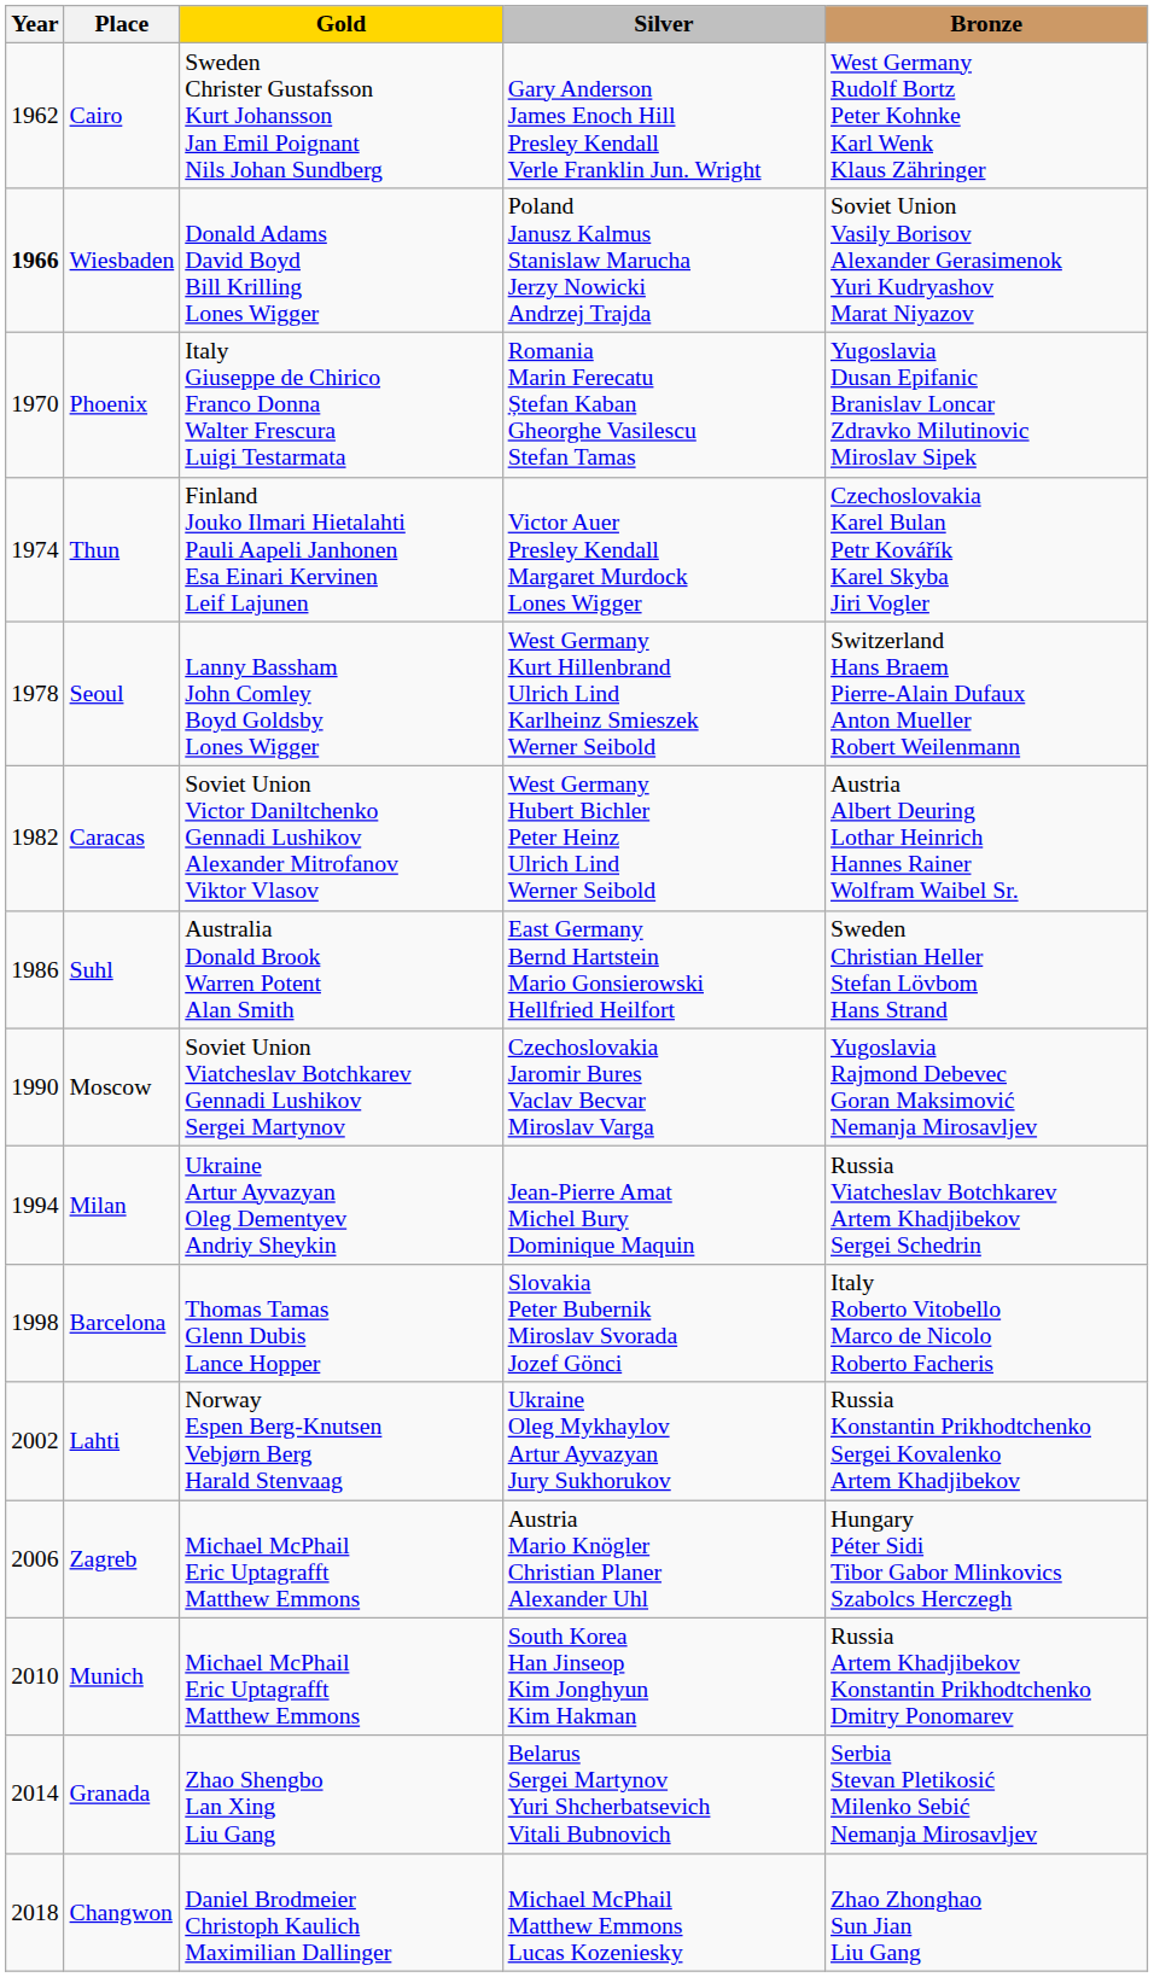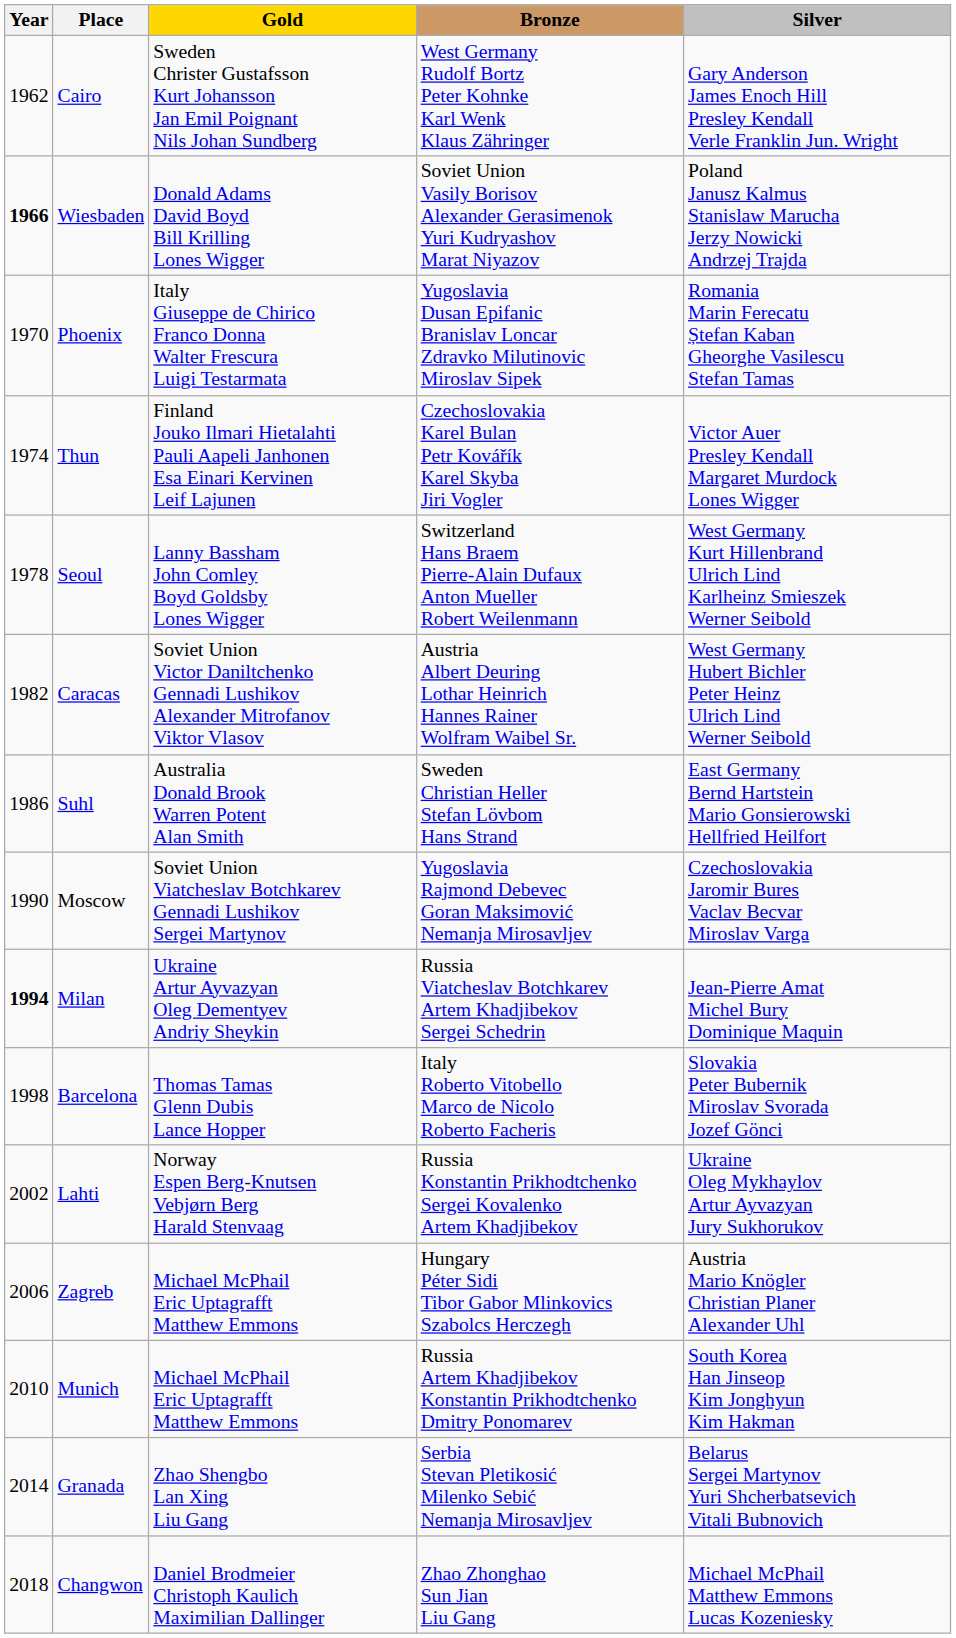 <table class="wikitable">
 <tr>
 <th>Year</th>
 <th>Place</th>
 <th style="background:gold"    width="210">Gold</th>
+<th style="background:#cc9966" width="210">Bronze</th>
 <th style="background:silver"  width="210">Silver</th>
-<th style="background:#cc9966" width="210">Bronze</th>
 </tr>
 <tr>
 <td>1962</td>
 <td> <a href='#'>Cairo</a></td>
 <td> Sweden<br>Christer Gustafsson<br><a href='#'>Kurt Johansson</a><br><a href='#'>Jan Emil Poignant</a><br><a href='#'>Nils Johan Sundberg</a></td>
+<td> <a href='#'>West Germany</a><br><a href='#'>Rudolf Bortz</a><br><a href='#'>Peter Kohnke</a><br><a href='#'>Karl Wenk</a><br><a href='#'>Klaus Zähringer</a></td>
 <td><br><a href='#'>Gary Anderson</a><br><a href='#'>James Enoch Hill</a><br><a href='#'>Presley Kendall</a><br><a href='#'>Verle Franklin Jun. Wright</a></td>
-<td> <a href='#'>West Germany</a><br><a href='#'>Rudolf Bortz</a><br><a href='#'>Peter Kohnke</a><br><a href='#'>Karl Wenk</a><br><a href='#'>Klaus Zähringer</a></td>
 </tr>
 <tr>
 <td><strong>1966</strong></td>
 <td> <a href='#'>Wiesbaden</a></td>
 <td><br><a href='#'>Donald Adams</a><br><a href='#'>David Boyd</a><br><a href='#'>Bill Krilling</a><br><a href='#'>Lones Wigger</a></td>
+<td> Soviet Union<br><a href='#'>Vasily Borisov</a><br><a href='#'>Alexander Gerasimenok</a><br><a href='#'>Yuri Kudryashov</a><br><a href='#'>Marat Niyazov</a></td>
 <td> Poland<br><a href='#'>Janusz Kalmus</a><br><a href='#'>Stanislaw Marucha</a><br><a href='#'>Jerzy Nowicki</a><br><a href='#'>Andrzej Trajda</a></td>
-<td> Soviet Union<br><a href='#'>Vasily Borisov</a><br><a href='#'>Alexander Gerasimenok</a><br><a href='#'>Yuri Kudryashov</a><br><a href='#'>Marat Niyazov</a></td>
 </tr>
 <tr>
 <td>1970</td>
 <td> <a href='#'>Phoenix</a></td>
 <td> Italy<br><a href='#'>Giuseppe de Chirico</a><br><a href='#'>Franco Donna</a><br><a href='#'>Walter Frescura</a><br><a href='#'>Luigi Testarmata</a></td>
+<td> <a href='#'>Yugoslavia</a><br><a href='#'>Dusan Epifanic</a><br><a href='#'>Branislav Loncar</a><br><a href='#'>Zdravko Milutinovic</a><br><a href='#'>Miroslav Sipek</a></td>
 <td> <a href='#'>Romania</a><br><a href='#'>Marin Ferecatu</a><br><a href='#'>Ștefan Kaban</a><br><a href='#'>Gheorghe Vasilescu</a><br><a href='#'>Stefan Tamas</a></td>
-<td> <a href='#'>Yugoslavia</a><br><a href='#'>Dusan Epifanic</a><br><a href='#'>Branislav Loncar</a><br><a href='#'>Zdravko Milutinovic</a><br><a href='#'>Miroslav Sipek</a></td>
 </tr>
 <tr>
 <td>1974</td>
 <td> <a href='#'>Thun</a></td>
 <td> Finland<br><a href='#'>Jouko Ilmari Hietalahti</a><br><a href='#'>Pauli Aapeli Janhonen</a><br><a href='#'>Esa Einari Kervinen</a><br><a href='#'>Leif Lajunen</a></td>
+<td> <a href='#'>Czechoslovakia</a><br><a href='#'>Karel Bulan</a><br><a href='#'>Petr Kovářík</a><br><a href='#'>Karel Skyba</a><br><a href='#'>Jiri Vogler</a></td>
 <td><br><a href='#'>Victor Auer</a><br><a href='#'>Presley Kendall</a><br><a href='#'>Margaret Murdock</a><br><a href='#'>Lones Wigger</a></td>
-<td> <a href='#'>Czechoslovakia</a><br><a href='#'>Karel Bulan</a><br><a href='#'>Petr Kovářík</a><br><a href='#'>Karel Skyba</a><br><a href='#'>Jiri Vogler</a></td>
 </tr>
 <tr>
 <td>1978</td>
 <td> <a href='#'>Seoul</a></td>
 <td><br><a href='#'>Lanny Bassham</a><br><a href='#'>John Comley</a><br><a href='#'>Boyd Goldsby</a><br><a href='#'>Lones Wigger</a></td>
+<td> Switzerland<br><a href='#'>Hans Braem</a><br><a href='#'>Pierre-Alain Dufaux</a><br><a href='#'>Anton Mueller</a><br><a href='#'>Robert Weilenmann</a></td>
 <td> <a href='#'>West Germany</a><br><a href='#'>Kurt Hillenbrand</a><br><a href='#'>Ulrich Lind</a><br><a href='#'>Karlheinz Smieszek</a><br><a href='#'>Werner Seibold</a></td>
-<td> Switzerland<br><a href='#'>Hans Braem</a><br><a href='#'>Pierre-Alain Dufaux</a><br><a href='#'>Anton Mueller</a><br><a href='#'>Robert Weilenmann</a></td>
 </tr>
 <tr>
 <td>1982</td>
 <td> <a href='#'>Caracas</a></td>
 <td> Soviet Union<br><a href='#'>Victor Daniltchenko</a><br><a href='#'>Gennadi Lushikov</a><br><a href='#'>Alexander Mitrofanov</a><br><a href='#'>Viktor Vlasov</a></td>
+<td> Austria<br><a href='#'>Albert Deuring</a><br><a href='#'>Lothar Heinrich</a><br><a href='#'>Hannes Rainer</a><br><a href='#'>Wolfram Waibel Sr.</a></td>
 <td> <a href='#'>West Germany</a><br><a href='#'>Hubert Bichler</a><br><a href='#'>Peter Heinz</a><br><a href='#'>Ulrich Lind</a><br><a href='#'>Werner Seibold</a></td>
-<td> Austria<br><a href='#'>Albert Deuring</a><br><a href='#'>Lothar Heinrich</a><br><a href='#'>Hannes Rainer</a><br><a href='#'>Wolfram Waibel Sr.</a></td>
 </tr>
 <tr>
 <td>1986</td>
 <td> <a href='#'>Suhl</a></td>
 <td> Australia<br><a href='#'>Donald Brook</a><br><a href='#'>Warren Potent</a><br><a href='#'>Alan Smith</a></td>
+<td> Sweden<br><a href='#'>Christian Heller</a><br><a href='#'>Stefan Lövbom</a><br><a href='#'>Hans Strand</a></td>
 <td> <a href='#'>East Germany</a><br><a href='#'>Bernd Hartstein</a><br><a href='#'>Mario Gonsierowski</a><br><a href='#'>Hellfried Heilfort</a></td>
-<td> Sweden<br><a href='#'>Christian Heller</a><br><a href='#'>Stefan Lövbom</a><br><a href='#'>Hans Strand</a></td>
 </tr>
 <tr>
 <td>1990</td>
 <td> Moscow</td>
 <td> Soviet Union<br><a href='#'>Viatcheslav Botchkarev</a><br><a href='#'>Gennadi Lushikov</a><br><a href='#'>Sergei Martynov</a></td>
+<td> <a href='#'>Yugoslavia</a><br><a href='#'>Rajmond Debevec</a><br><a href='#'>Goran Maksimović</a><br><a href='#'>Nemanja Mirosavljev</a></td>
 <td> <a href='#'>Czechoslovakia</a><br><a href='#'>Jaromir Bures</a><br><a href='#'>Vaclav Becvar</a><br><a href='#'>Miroslav Varga</a></td>
-<td> <a href='#'>Yugoslavia</a><br><a href='#'>Rajmond Debevec</a><br><a href='#'>Goran Maksimović</a><br><a href='#'>Nemanja Mirosavljev</a></td>
 </tr>
 <tr>
-<td>1994</td>
+<td><strong>1994</strong></td>
 <td> <a href='#'>Milan</a></td>
 <td> <a href='#'>Ukraine</a><br><a href='#'>Artur Ayvazyan</a><br><a href='#'>Oleg Dementyev</a><br><a href='#'>Andriy Sheykin</a></td>
+<td> Russia<br><a href='#'>Viatcheslav Botchkarev</a><br><a href='#'>Artem Khadjibekov</a><br><a href='#'>Sergei Schedrin</a></td>
 <td><br><a href='#'>Jean-Pierre Amat</a><br><a href='#'>Michel Bury</a><br><a href='#'>Dominique Maquin</a></td>
-<td> Russia<br><a href='#'>Viatcheslav Botchkarev</a><br><a href='#'>Artem Khadjibekov</a><br><a href='#'>Sergei Schedrin</a></td>
 </tr>
 <tr>
 <td>1998</td>
 <td> <a href='#'>Barcelona</a></td>
 <td><br><a href='#'>Thomas Tamas</a><br><a href='#'>Glenn Dubis</a><br><a href='#'>Lance Hopper</a></td>
+<td> Italy<br><a href='#'>Roberto Vitobello</a><br><a href='#'>Marco de Nicolo</a><br><a href='#'>Roberto Facheris</a></td>
 <td> <a href='#'>Slovakia</a><br><a href='#'>Peter Bubernik</a><br><a href='#'>Miroslav Svorada</a><br><a href='#'>Jozef Gönci</a></td>
-<td> Italy<br><a href='#'>Roberto Vitobello</a><br><a href='#'>Marco de Nicolo</a><br><a href='#'>Roberto Facheris</a></td>
 </tr>
 <tr>
 <td>2002</td>
 <td> <a href='#'>Lahti</a></td>
 <td> Norway<br><a href='#'>Espen Berg-Knutsen</a><br><a href='#'>Vebjørn Berg</a><br><a href='#'>Harald Stenvaag</a></td>
+<td> Russia<br><a href='#'>Konstantin Prikhodtchenko</a><br><a href='#'>Sergei Kovalenko</a><br><a href='#'>Artem Khadjibekov</a></td>
 <td> <a href='#'>Ukraine</a><br><a href='#'>Oleg Mykhaylov</a><br><a href='#'>Artur Ayvazyan</a><br><a href='#'>Jury Sukhorukov</a></td>
-<td> Russia<br><a href='#'>Konstantin Prikhodtchenko</a><br><a href='#'>Sergei Kovalenko</a><br><a href='#'>Artem Khadjibekov</a></td>
 </tr>
 <tr>
 <td>2006</td>
 <td> <a href='#'>Zagreb</a></td>
 <td><br><a href='#'>Michael McPhail</a><br><a href='#'>Eric Uptagrafft</a><br><a href='#'>Matthew Emmons</a></td>
+<td> Hungary<br><a href='#'>Péter Sidi</a><br><a href='#'>Tibor Gabor Mlinkovics</a><br><a href='#'>Szabolcs Herczegh</a></td>
 <td> Austria<br><a href='#'>Mario Knögler</a><br><a href='#'>Christian Planer</a><br><a href='#'>Alexander Uhl</a></td>
-<td> Hungary<br><a href='#'>Péter Sidi</a><br><a href='#'>Tibor Gabor Mlinkovics</a><br><a href='#'>Szabolcs Herczegh</a></td>
 </tr>
 <tr>
 <td>2010</td>
 <td> <a href='#'>Munich</a></td>
 <td><br><a href='#'>Michael McPhail</a><br><a href='#'>Eric Uptagrafft</a><br><a href='#'>Matthew Emmons</a></td>
+<td> Russia<br><a href='#'>Artem Khadjibekov</a><br><a href='#'>Konstantin Prikhodtchenko</a><br><a href='#'>Dmitry Ponomarev</a></td>
 <td> <a href='#'>South Korea</a><br><a href='#'>Han Jinseop</a><br><a href='#'>Kim Jonghyun</a><br><a href='#'>Kim Hakman</a></td>
-<td> Russia<br><a href='#'>Artem Khadjibekov</a><br><a href='#'>Konstantin Prikhodtchenko</a><br><a href='#'>Dmitry Ponomarev</a></td>
 </tr>
 <tr>
 <td>2014</td>
 <td> <a href='#'>Granada</a></td>
 <td><br><a href='#'>Zhao Shengbo</a><br><a href='#'>Lan Xing</a><br><a href='#'>Liu Gang</a></td>
+<td> <a href='#'>Serbia</a><br><a href='#'>Stevan Pletikosić</a><br><a href='#'>Milenko Sebić</a><br><a href='#'>Nemanja Mirosavljev</a></td>
 <td> <a href='#'>Belarus</a><br><a href='#'>Sergei Martynov</a><br><a href='#'>Yuri Shcherbatsevich</a><br><a href='#'>Vitali Bubnovich</a></td>
-<td> <a href='#'>Serbia</a><br><a href='#'>Stevan Pletikosić</a><br><a href='#'>Milenko Sebić</a><br><a href='#'>Nemanja Mirosavljev</a></td>
 </tr>
 <tr>
 <td>2018</td>
 <td> <a href='#'>Changwon</a></td>
 <td><br><a href='#'>Daniel Brodmeier</a><br><a href='#'>Christoph Kaulich</a><br><a href='#'>Maximilian Dallinger</a></td>
+<td><br><a href='#'>Zhao Zhonghao</a><br><a href='#'>Sun Jian</a><br><a href='#'>Liu Gang</a></td>
 <td><br><a href='#'>Michael McPhail</a><br><a href='#'>Matthew Emmons</a><br><a href='#'>Lucas Kozeniesky</a></td>
-<td><br><a href='#'>Zhao Zhonghao</a><br><a href='#'>Sun Jian</a><br><a href='#'>Liu Gang</a></td>
 </tr>
 </table>
